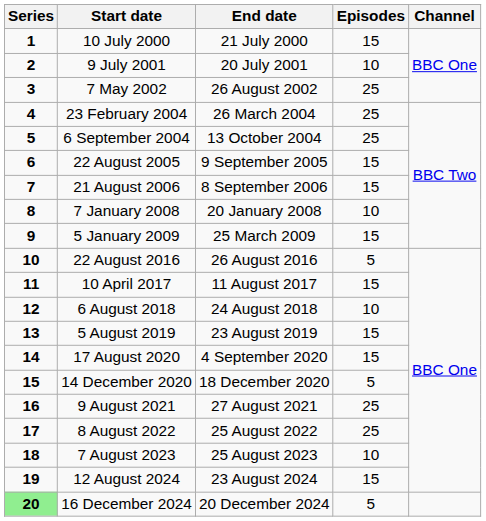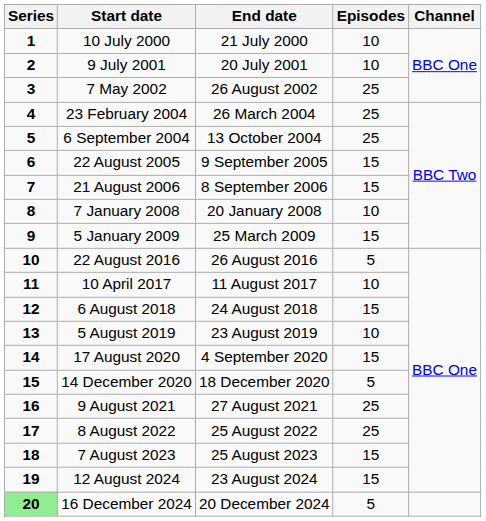 <table class="wikitable" style="text-align:center;">
 <tr>
 <th>Series</th>
 <th>Start date</th>
 <th>End date</th>
 <th>Episodes</th>
 <th>Channel</th>
 </tr>
 <tr>
 <td><strong>1</strong></td>
 <td>10 July 2000</td>
 <td>21 July 2000</td>
-<td>15</td>
+<td>10</td>
 <td rowspan=3><a href='#'>BBC One</a></td>
 </tr>
 <tr>
 <td><strong>2</strong></td>
 <td>9 July 2001</td>
 <td>20 July 2001</td>
 <td>10</td>
 </tr>
 <tr>
 <td><strong>3</strong></td>
 <td>7 May 2002</td>
 <td>26 August 2002</td>
 <td>25</td>
 </tr>
 <tr>
 <td><strong>4</strong></td>
 <td>23 February 2004</td>
 <td>26 March 2004</td>
 <td>25</td>
 <td rowspan=6><a href='#'>BBC Two</a></td>
 </tr>
 <tr>
 <td><strong>5</strong></td>
 <td>6 September 2004</td>
 <td>13 October 2004</td>
 <td>25</td>
 </tr>
 <tr>
 <td><strong>6</strong></td>
 <td>22 August 2005</td>
 <td>9 September 2005</td>
 <td>15</td>
 </tr>
 <tr>
 <td><strong>7</strong></td>
 <td>21 August 2006</td>
 <td>8 September 2006</td>
 <td>15</td>
 </tr>
 <tr>
 <td><strong>8</strong></td>
 <td>7 January 2008</td>
 <td>20 January 2008</td>
 <td>10</td>
 </tr>
 <tr>
 <td><strong>9</strong></td>
 <td>5 January 2009</td>
 <td>25 March 2009</td>
 <td>15</td>
 </tr>
 <tr>
 <td><strong>10</strong></td>
 <td>22 August 2016</td>
 <td>26 August 2016</td>
 <td>5</td>
 <td rowspan="10"><a href='#'>BBC One</a></td>
 </tr>
 <tr>
 <td><strong>11</strong></td>
 <td>10 April 2017</td>
 <td>11 August 2017</td>
-<td>15</td>
+<td>10</td>
 </tr>
 <tr>
 <td><strong>12</strong></td>
 <td>6 August 2018</td>
 <td>24 August 2018</td>
-<td>10</td>
+<td>15</td>
 </tr>
 <tr>
 <td><strong>13</strong></td>
 <td>5 August 2019</td>
 <td>23 August 2019</td>
-<td>15</td>
+<td>10</td>
 </tr>
 <tr>
 <td><strong>14</strong></td>
 <td>17 August 2020</td>
 <td>4 September 2020</td>
 <td>15</td>
 </tr>
 <tr>
 <td><strong>15</strong></td>
 <td>14 December 2020</td>
 <td>18 December 2020</td>
 <td>5</td>
 </tr>
 <tr>
 <td><strong>16</strong></td>
 <td>9 August 2021</td>
 <td>27 August 2021</td>
 <td>25</td>
 </tr>
 <tr>
 <td><strong>17</strong></td>
 <td>8 August 2022</td>
 <td>25 August 2022</td>
 <td>25</td>
 </tr>
 <tr>
 <td><strong>18</strong></td>
 <td>7 August 2023</td>
 <td>25 August 2023</td>
-<td>10</td>
+<td>15</td>
 </tr>
 <tr>
 <td><strong>19</strong></td>
 <td>12 August 2024</td>
 <td>23 August 2024</td>
 <td>15</td>
 </tr>
 <tr>
 <td style="background: lightgreen;"><strong>20</strong></td>
 <td>16 December 2024</td>
 <td>20 December 2024</td>
 <td>5</td>
 </tr>
 </table>
